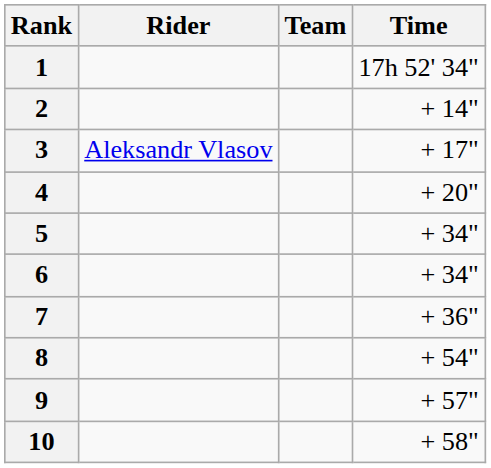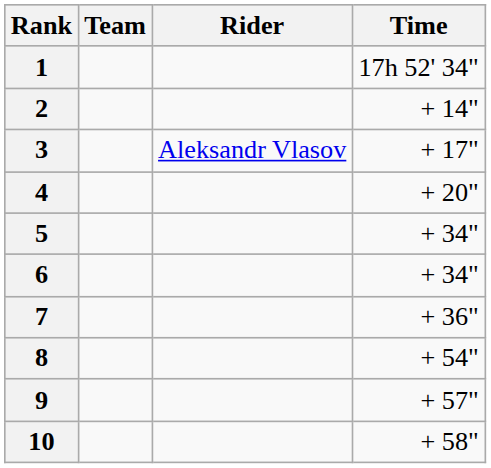 <table class="wikitable" margin-bottom:0;">
 <tr>
 <th scope="col">Rank</th>
+<th scope="col">Team</th>
 <th scope="col">Rider</th>
-<th scope="col">Team</th>
 <th scope="col">Time</th>
 </tr>
 <tr>
 <th scope="row">1</th>
+<td></td>
 <td> </td>
-<td></td>
 <td align="right">17h 52' 34"</td>
 </tr>
 <tr>
 <th scope="row">2</th>
+<td></td>
 <td> </td>
-<td></td>
 <td align="right">+ 14"</td>
 </tr>
 <tr>
 <th scope="row">3</th>
+<td></td>
 <td> <a href='#'>Aleksandr Vlasov</a></td>
-<td></td>
 <td align="right">+ 17"</td>
 </tr>
 <tr>
 <th scope="row">4</th>
 <td></td>
 <td></td>
 <td align="right">+ 20"</td>
 </tr>
 <tr>
 <th scope="row">5</th>
 <td></td>
 <td></td>
 <td align="right">+ 34"</td>
 </tr>
 <tr>
 <th scope="row">6</th>
 <td></td>
 <td></td>
 <td align="right">+ 34"</td>
 </tr>
 <tr>
 <th scope="row">7</th>
 <td></td>
 <td></td>
 <td align="right">+ 36"</td>
 </tr>
 <tr>
 <th scope="row">8</th>
 <td></td>
 <td></td>
 <td align="right">+ 54"</td>
 </tr>
 <tr>
 <th scope="row">9</th>
 <td></td>
 <td></td>
 <td align="right">+ 57"</td>
 </tr>
 <tr>
 <th scope="row">10</th>
 <td></td>
 <td></td>
 <td align="right">+ 58"</td>
 </tr>
 </table>
